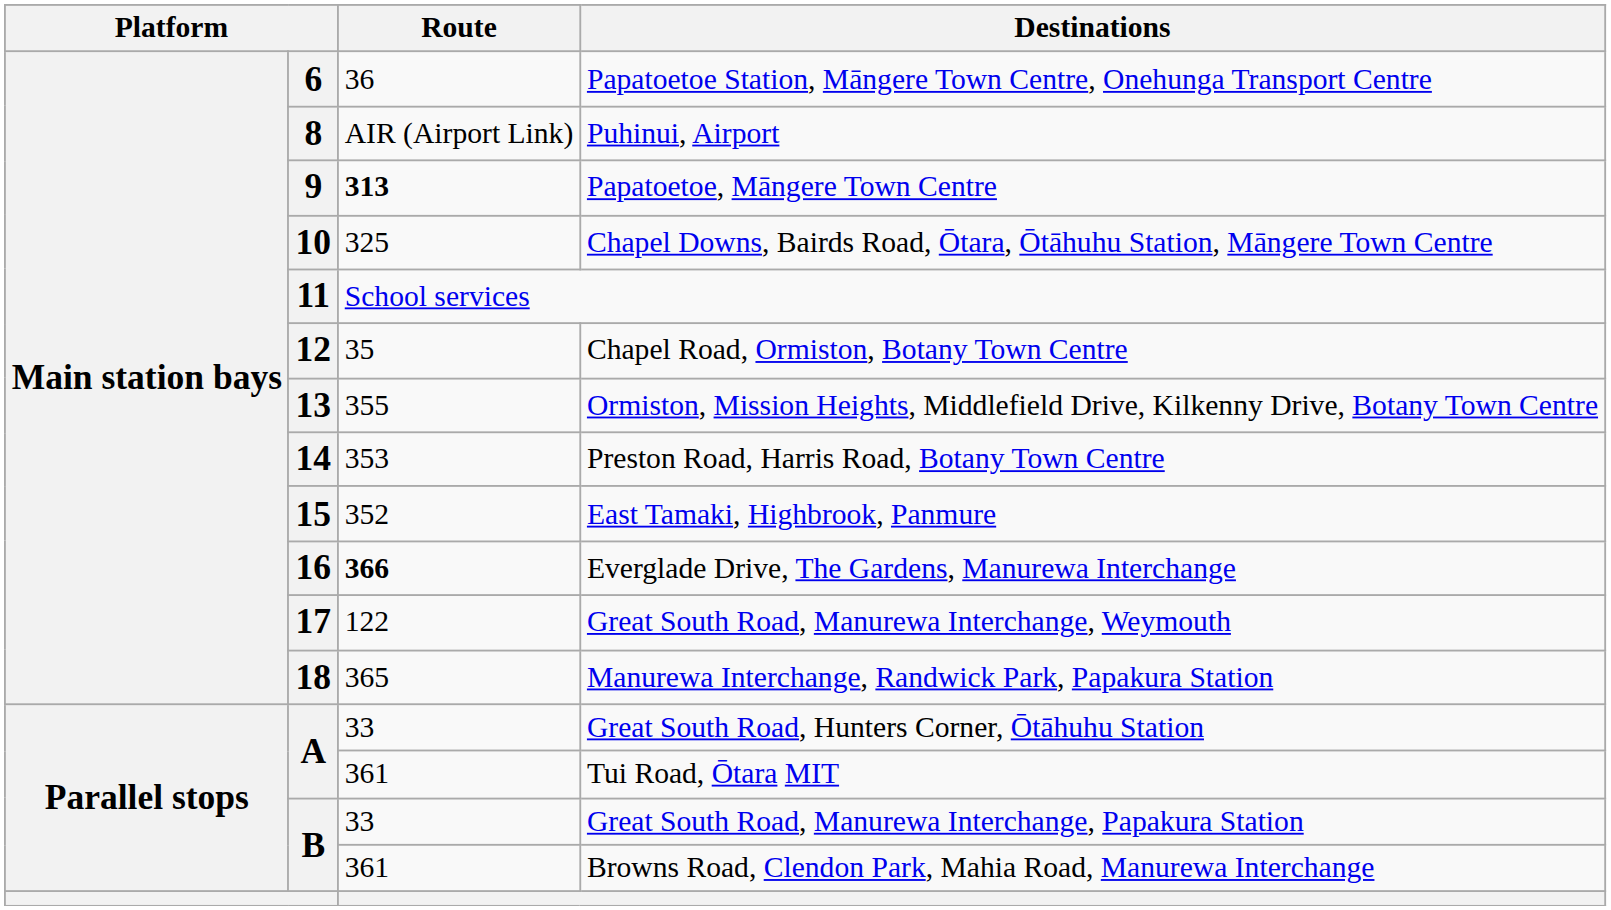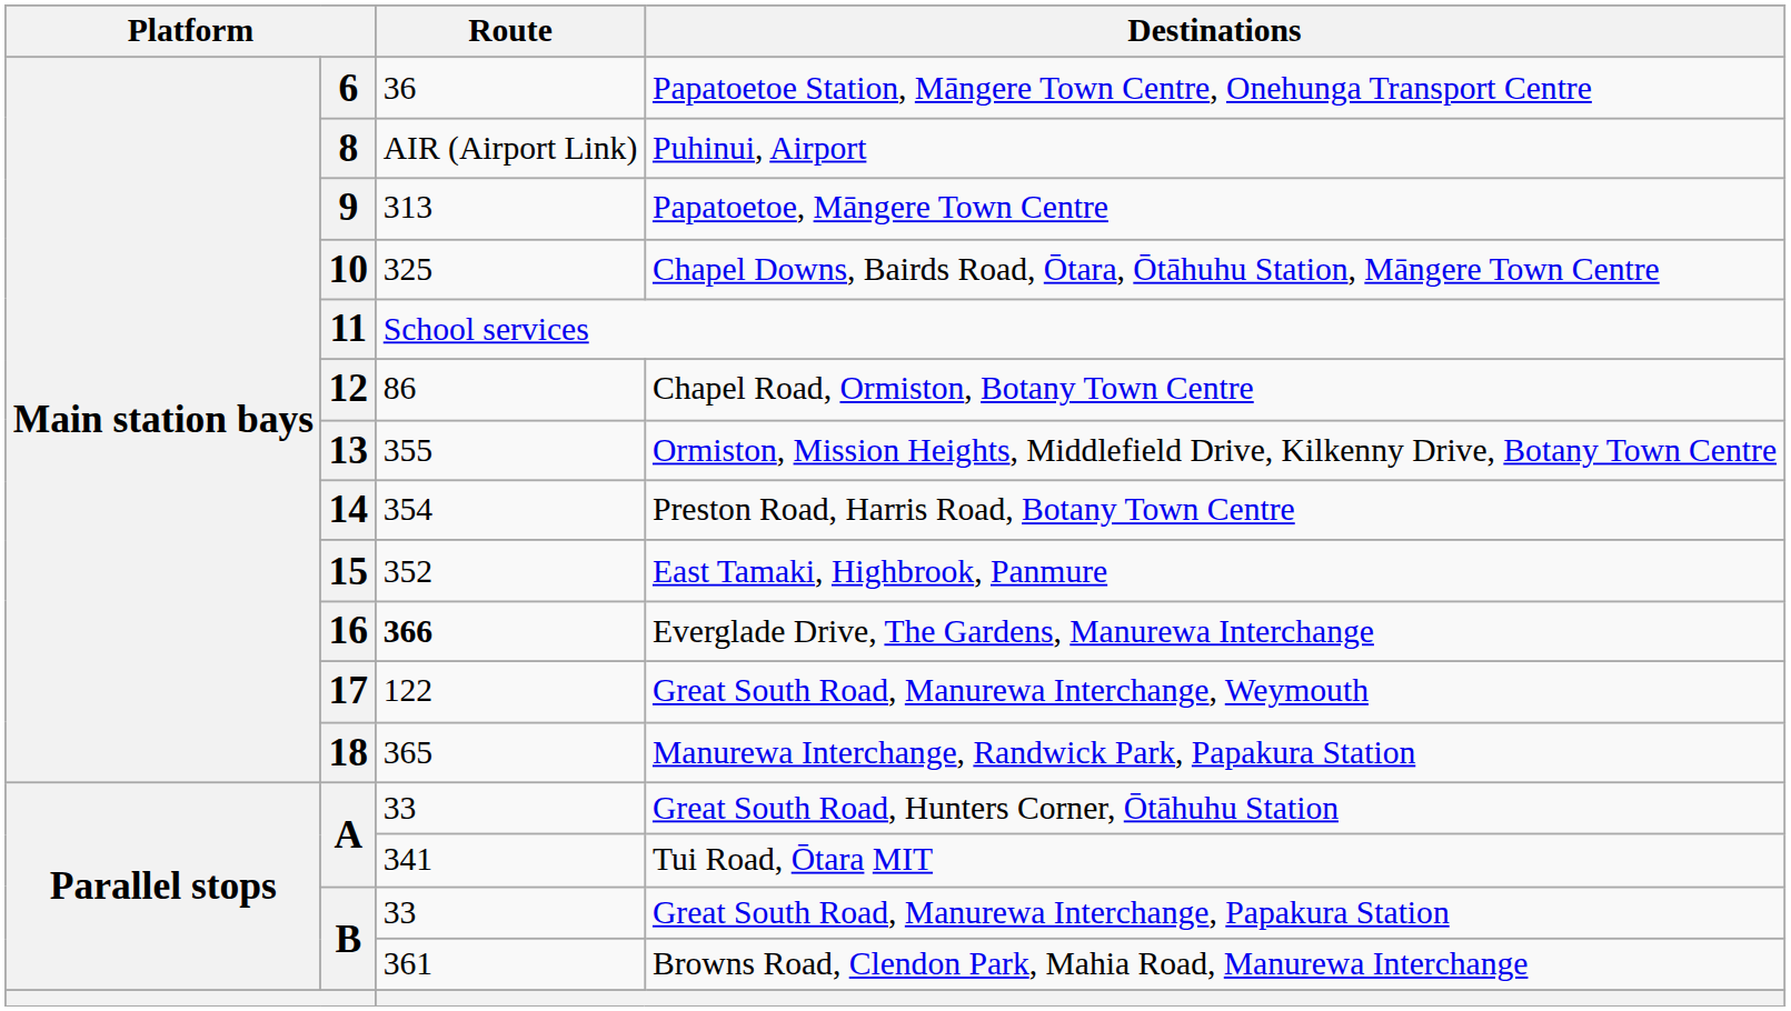 <table class="wikitable">
 <tr>
 <th colspan="2">Platform</th>
 <th>Route</th>
 <th>Destinations</th>
 </tr>
 <tr>
 <th rowspan="12"><big>Main station bays</big></th>
 <th><big>6</big></th>
 <td>36</td>
 <td><a href='#'>Papatoetoe Station</a>, <a href='#'>Māngere Town Centre</a>, <a href='#'>Onehunga Transport Centre</a></td>
 </tr>
 <tr>
 <th><big>8</big></th>
 <td>AIR (Airport Link)</td>
 <td><a href='#'>Puhinui</a>, <a href='#'>Airport</a></td>
 </tr>
 <tr>
 <th><big>9</big></th>
-<td><strong>313</strong></td>
+<td>313</td>
 <td><a href='#'>Papatoetoe</a>, <a href='#'>Māngere Town Centre</a></td>
 </tr>
 <tr>
 <th><big>10</big></th>
 <td>325</td>
 <td><a href='#'>Chapel Downs</a>, Bairds Road, <a href='#'>Ōtara</a>, <a href='#'>Ōtāhuhu Station</a>, <a href='#'>Māngere Town Centre</a></td>
 </tr>
 <tr>
 <th><big>11</big></th>
 <td colspan="2"><a href='#'>School services</a></td>
 </tr>
 <tr>
 <th><big>12</big></th>
-<td>35</td>
+<td>86</td>
 <td>Chapel Road, <a href='#'>Ormiston</a>, <a href='#'>Botany Town Centre</a></td>
 </tr>
 <tr>
 <th><big>13</big></th>
 <td>355</td>
 <td><a href='#'>Ormiston</a>, <a href='#'>Mission Heights</a>, Middlefield Drive, Kilkenny Drive, <a href='#'>Botany Town Centre</a></td>
 </tr>
 <tr>
 <th><big>14</big></th>
-<td>353</td>
+<td>354</td>
 <td>Preston Road, Harris Road, <a href='#'>Botany Town Centre</a></td>
 </tr>
 <tr>
 <th><big>15</big></th>
 <td>352</td>
 <td><a href='#'>East Tamaki</a>, <a href='#'>Highbrook</a>, <a href='#'>Panmure</a></td>
 </tr>
 <tr>
 <th><big>16</big></th>
 <td><strong>366</strong></td>
 <td>Everglade Drive, <a href='#'>The Gardens</a>, <a href='#'>Manurewa Interchange</a></td>
 </tr>
 <tr>
 <th><big>17</big></th>
 <td>122</td>
 <td><a href='#'>Great South Road</a>, <a href='#'>Manurewa Interchange</a>, <a href='#'>Weymouth</a></td>
 </tr>
 <tr>
 <th><big>18</big></th>
 <td>365</td>
 <td><a href='#'>Manurewa Interchange</a>, <a href='#'>Randwick Park</a>, <a href='#'>Papakura Station</a></td>
 </tr>
 <tr>
 <th rowspan="4"><big>Parallel stops</big></th>
 <th rowspan="2"><big>A</big></th>
 <td>33</td>
 <td><a href='#'>Great South Road</a>, Hunters Corner, <a href='#'>Ōtāhuhu Station</a></td>
 </tr>
 <tr>
-<td>361</td>
+<td>341</td>
 <td>Tui Road, <a href='#'>Ōtara</a> <a href='#'>MIT</a></td>
 </tr>
 <tr>
 <th rowspan="2"><big>B</big></th>
 <td>33</td>
 <td><a href='#'>Great South Road</a>, <a href='#'>Manurewa Interchange</a>, <a href='#'>Papakura Station</a></td>
 </tr>
 <tr>
 <td>361</td>
 <td>Browns Road, <a href='#'>Clendon Park</a>, Mahia Road, <a href='#'>Manurewa Interchange</a></td>
 </tr>
 <tr>
 <th colspan="2"></th>
 <th colspan="2"></th>
 </tr>
 </table>
